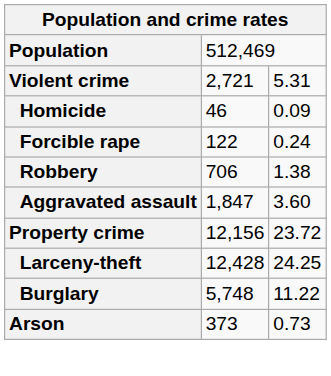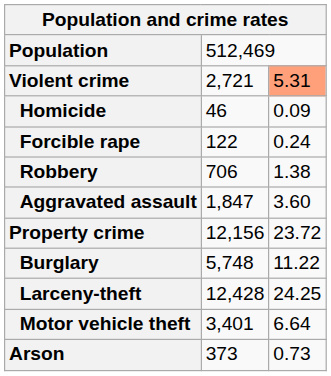 <table class="wikitable collapsible collapsed">
 <tr>
 <th colspan="3">Population and crime rates</th>
 </tr>
 <tr>
 <th scope="row" style="text-align: left;">Population</th>
 <td colspan="2">512,469</td>
 </tr>
 <tr>
 <th scope="row" style="text-align: left;">Violent crime</th>
 <td>2,721</td>
-<td>5.31</td>
+<td style="background: lightsalmon;">5.31</td>
 </tr>
 <tr>
 <th scope="row" style="text-align: left;">  Homicide</th>
 <td>46</td>
 <td>0.09</td>
 </tr>
 <tr>
 <th scope="row" style="text-align: left;">  Forcible rape</th>
 <td>122</td>
 <td>0.24</td>
 </tr>
 <tr>
 <th scope="row" style="text-align: left;">  Robbery</th>
 <td>706</td>
 <td>1.38</td>
 </tr>
 <tr>
 <th scope="row" style="text-align: left;">  Aggravated assault</th>
 <td>1,847</td>
 <td>3.60</td>
 </tr>
 <tr>
 <th scope="row" style="text-align: left;">Property crime</th>
 <td>12,156</td>
 <td>23.72</td>
 </tr>
 <tr>
+<th scope="row" style="text-align: left;">  Burglary</th>
+<td>5,748</td>
+<td>11.22</td>
+</tr>
+<tr>
 <th scope="row" style="text-align: left;">  Larceny-theft</th>
 <td>12,428</td>
 <td>24.25</td>
 </tr>
 <tr>
-<th scope="row" style="text-align: left;">  Burglary</th>
-<td>5,748</td>
-<td>11.22</td>
+<th scope="row" style="text-align: left;">  Motor vehicle theft</th>
+<td>3,401</td>
+<td>6.64</td>
 </tr>
 <tr>
 <th scope="row" style="text-align: left;">Arson</th>
 <td>373</td>
 <td>0.73</td>
 </tr>
 </table>
